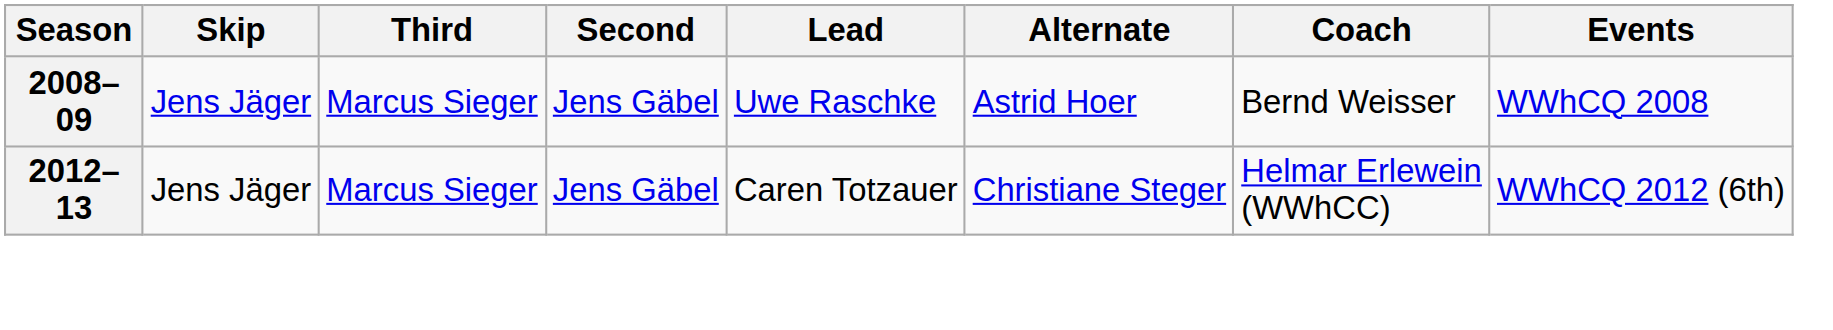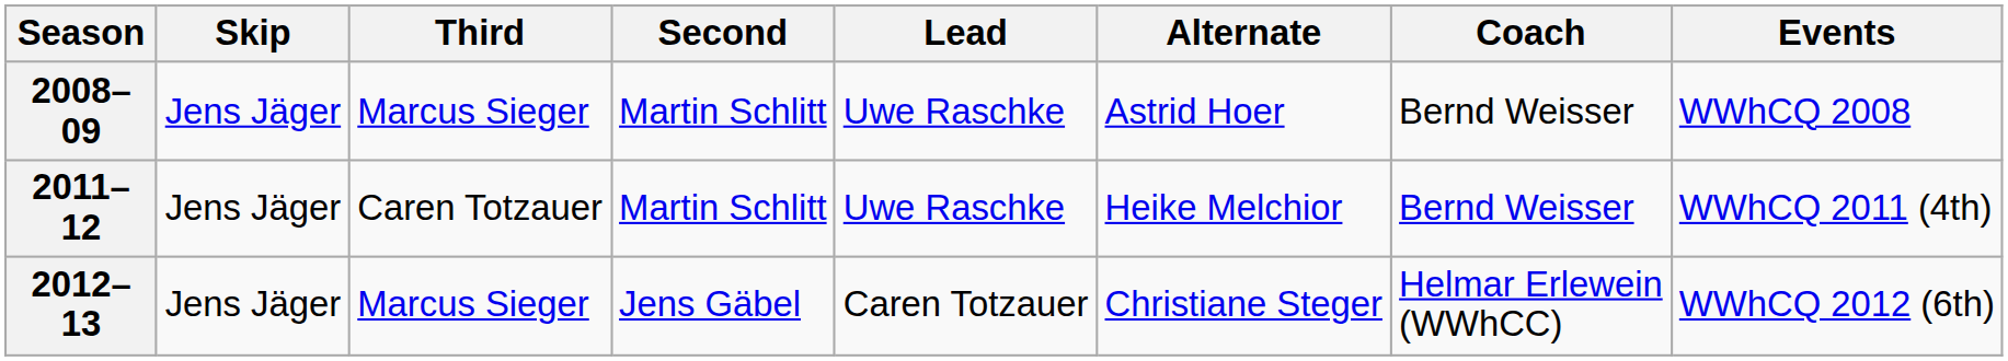 <table class="wikitable">
 <tr>
 <th scope="col" width=60>Season</th>
 <th scope="col">Skip</th>
 <th scope="col">Third</th>
 <th scope="col">Second</th>
 <th scope="col">Lead</th>
 <th scope="col">Alternate</th>
 <th scope="col">Coach</th>
 <th scope="col">Events</th>
 </tr>
 <tr>
 <th scope="row">2008–09</th>
 <td><a href='#'>Jens Jäger</a></td>
 <td><a href='#'>Marcus Sieger</a></td>
-<td><a href='#'>Jens Gäbel</a></td>
+<td><a href='#'>Martin Schlitt</a></td>
 <td><a href='#'>Uwe Raschke</a></td>
 <td><a href='#'>Astrid Hoer</a></td>
 <td>Bernd Weisser</td>
 <td><a href='#'>WWhCQ 2008</a> <br> </td>
+</tr>
+<tr>
+<th scope="row">2011–12</th>
+<td>Jens Jäger</td>
+<td>Caren Totzauer</td>
+<td><a href='#'>Martin Schlitt</a></td>
+<td><a href='#'>Uwe Raschke</a></td>
+<td><a href='#'>Heike Melchior</a></td>
+<td><a href='#'>Bernd Weisser</a></td>
+<td><a href='#'>WWhCQ 2011</a> (4th)</td>
 </tr>
 <tr>
 <th scope="row">2012–13</th>
 <td>Jens Jäger</td>
 <td><a href='#'>Marcus Sieger</a></td>
 <td><a href='#'>Jens Gäbel</a></td>
 <td>Caren Totzauer</td>
 <td><a href='#'>Christiane Steger</a></td>
 <td><a href='#'>Helmar Erlewein</a><br>(WWhCC)</td>
 <td><a href='#'>WWhCQ 2012</a> (6th)</td>
 </tr>
 </table>
